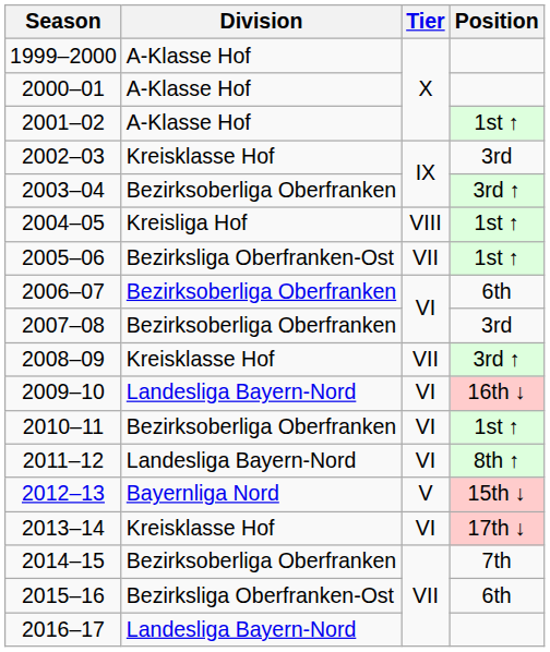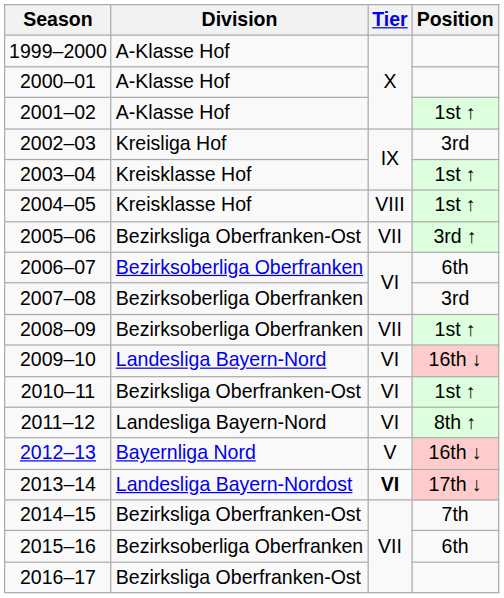 <table class="wikitable">
 <tr>
 <th>Season</th>
 <th>Division</th>
 <th><a href='#'>Tier</a></th>
 <th>Position</th>
 </tr>
 <tr align="center">
 <td>1999–2000</td>
 <td align="left">A-Klasse Hof</td>
 <td rowspan=3>X</td>
 <td></td>
 </tr>
 <tr align="center">
 <td>2000–01</td>
 <td align="left">A-Klasse Hof</td>
 <td></td>
 </tr>
 <tr align="center">
 <td>2001–02</td>
 <td align="left">A-Klasse Hof</td>
 <td bgcolor="#ddffdd">1st ↑</td>
 </tr>
 <tr align="center">
 <td>2002–03</td>
-<td align="left">Kreisklasse Hof</td>
+<td align="left">Kreisliga Hof</td>
 <td rowspan=2>IX</td>
 <td>3rd</td>
 </tr>
 <tr align="center">
 <td>2003–04</td>
-<td align="left">Bezirksoberliga Oberfranken</td>
-<td bgcolor="#ddffdd">3rd ↑</td>
+<td align="left">Kreisklasse Hof</td>
+<td bgcolor="#ddffdd">1st ↑</td>
 </tr>
 <tr align="center">
 <td>2004–05</td>
-<td align="left">Kreisliga Hof</td>
+<td align="left">Kreisklasse Hof</td>
 <td>VIII</td>
 <td bgcolor="#ddffdd">1st ↑</td>
 </tr>
 <tr align="center">
 <td>2005–06</td>
 <td align="left">Bezirksliga Oberfranken-Ost</td>
 <td>VII</td>
-<td bgcolor="#ddffdd">1st ↑</td>
+<td bgcolor="#ddffdd">3rd ↑</td>
 </tr>
 <tr align="center">
 <td>2006–07</td>
 <td align="left"><a href='#'>Bezirksoberliga Oberfranken</a></td>
 <td rowspan=2>VI</td>
 <td>6th</td>
 </tr>
 <tr align="center">
 <td>2007–08</td>
 <td align="left">Bezirksoberliga Oberfranken</td>
 <td>3rd</td>
 </tr>
 <tr align="center">
 <td>2008–09</td>
-<td align="left">Kreisklasse Hof</td>
+<td align="left">Bezirksoberliga Oberfranken</td>
 <td>VII</td>
-<td bgcolor="#ddffdd">3rd ↑</td>
+<td bgcolor="#ddffdd">1st ↑</td>
 </tr>
 <tr align="center">
 <td>2009–10</td>
 <td align="left"><a href='#'>Landesliga Bayern-Nord</a></td>
 <td>VI</td>
 <td bgcolor="#ffcccc">16th ↓</td>
 </tr>
 <tr align="center">
 <td>2010–11</td>
-<td align="left">Bezirksoberliga Oberfranken</td>
+<td align="left">Bezirksliga Oberfranken-Ost</td>
 <td>VI</td>
 <td bgcolor="#ddffdd">1st ↑</td>
 </tr>
 <tr align="center">
 <td>2011–12</td>
 <td align="left">Landesliga Bayern-Nord</td>
 <td>VI</td>
 <td bgcolor="#ddffdd">8th ↑</td>
 </tr>
 <tr align="center">
 <td><a href='#'>2012–13</a></td>
 <td align="left"><a href='#'>Bayernliga Nord</a></td>
 <td>V</td>
-<td bgcolor="#ffcccc">15th ↓</td>
+<td bgcolor="#ffcccc">16th ↓</td>
 </tr>
 <tr align="center">
 <td>2013–14</td>
-<td align="left">Kreisklasse Hof</td>
-<td>VI</td>
+<td align="left"><a href='#'>Landesliga Bayern-Nordost</a></td>
+<td><strong>VI</strong></td>
 <td bgcolor="#ffcccc">17th ↓</td>
 </tr>
 <tr align="center">
 <td>2014–15</td>
-<td align="left">Bezirksoberliga Oberfranken</td>
+<td align="left">Bezirksliga Oberfranken-Ost</td>
 <td rowspan=3>VII</td>
 <td>7th</td>
 </tr>
 <tr align="center">
 <td>2015–16</td>
-<td align="left">Bezirksliga Oberfranken-Ost</td>
+<td align="left">Bezirksoberliga Oberfranken</td>
 <td>6th</td>
 </tr>
 <tr align="center">
 <td>2016–17</td>
-<td align="left"><a href='#'>Landesliga Bayern-Nord</a></td>
+<td align="left">Bezirksliga Oberfranken-Ost</td>
 <td></td>
 </tr>
 </table>
